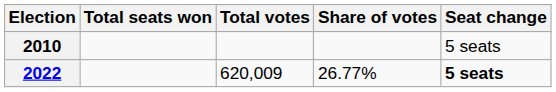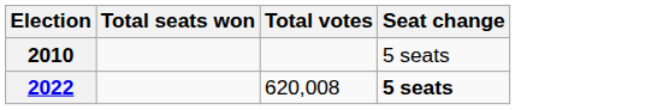 <table class="wikitable">
 <tr>
 <th>Election</th>
 <th>Total seats won</th>
 <th>Total votes</th>
-<th>Share of votes</th>
 <th>Seat change</th>
 </tr>
 <tr>
 <th>2010</th>
-<td></td>
 <td></td>
 <td></td>
 <td>5 seats</td>
 </tr>
 <tr>
 <th><a href='#'>2022</a></th>
 <td></td>
-<td>620,009</td>
-<td>26.77%</td>
+<td>620,008</td>
 <td><strong>5 seats</strong></td>
 </tr>
 </table>
